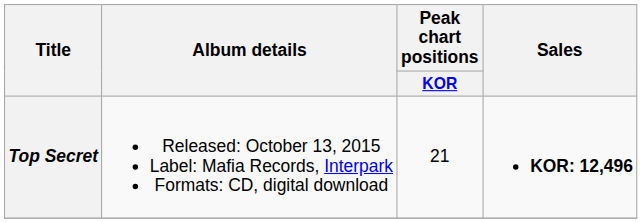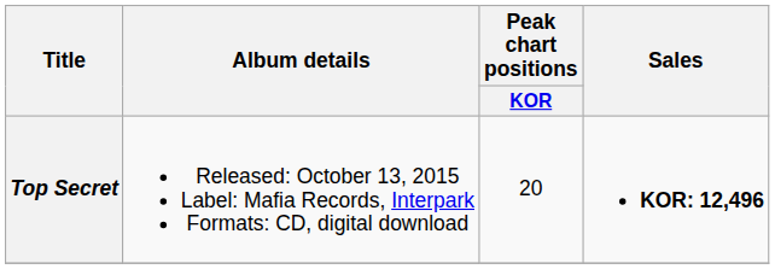 <table class="wikitable plainrowheaders" style="text-align:center;">
 <tr>
 <th scope="col" rowspan="2">Title</th>
 <th scope="col" rowspan="2">Album details</th>
 <th scope="col" colspan="1">Peak chart positions</th>
 <th scope="col" rowspan="2">Sales</th>
 </tr>
 <tr>
 <th scope="col" style="width:3em;font-size:90%;"><a href='#'>KOR</a><br></th>
 </tr>
 <tr>
 <th scope="row"><em>Top Secret</em></th>
 <td><br><ul><li>Released: October 13, 2015</li><li>Label: Mafia Records, <a href='#'>Interpark</a></li><li>Formats: CD, digital download</li></ul></td>
-<td>21</td>
+<td>20</td>
 <td><strong><br><ul><li>KOR: 12,496</li></ul></strong></td>
 </tr>
 <tr>
 </tr>
 </table>
